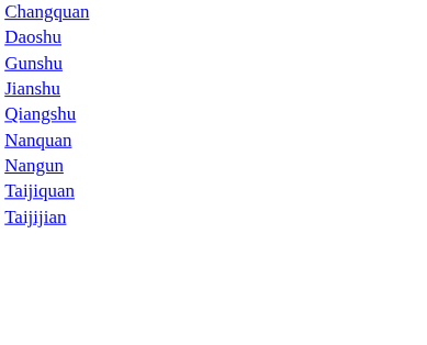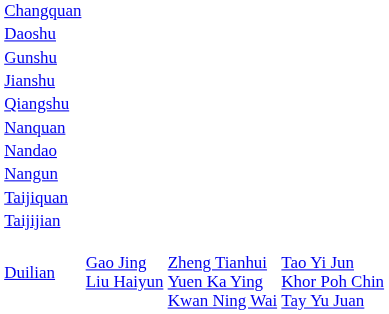 <table>
 <tr>
 <td><a href='#'>Changquan</a></td>
 <td></td>
 <td></td>
 <td></td>
 </tr>
 <tr>
 <td><a href='#'>Daoshu</a></td>
 <td></td>
 <td></td>
 <td></td>
 </tr>
 <tr>
 <td><a href='#'>Gunshu</a></td>
 <td></td>
 <td></td>
 <td></td>
 </tr>
 <tr>
 <td><a href='#'>Jianshu</a></td>
 <td></td>
 <td></td>
 <td></td>
 </tr>
 <tr>
 <td><a href='#'>Qiangshu</a></td>
 <td></td>
 <td></td>
 <td></td>
 </tr>
 <tr>
 <td><a href='#'>Nanquan</a></td>
 <td></td>
 <td></td>
 <td></td>
 </tr>
 <tr>
+<td><a href='#'>Nandao</a></td>
+<td></td>
+<td></td>
+<td></td>
+</tr>
+<tr>
 <td><a href='#'>Nangun</a></td>
 <td></td>
 <td></td>
 <td></td>
 </tr>
 <tr>
 <td><a href='#'>Taijiquan</a></td>
 <td></td>
 <td></td>
 <td></td>
 </tr>
 <tr>
 <td><a href='#'>Taijijian</a></td>
 <td></td>
 <td></td>
 <td></td>
 </tr>
+<tr>
+<td><a href='#'>Duilian</a></td>
+<td valign="top"><br><a href='#'>Gao Jing</a><br><a href='#'>Liu Haiyun</a></td>
+<td><br><a href='#'>Zheng Tianhui</a><br><a href='#'>Yuen Ka Ying</a><br><a href='#'>Kwan Ning Wai</a></td>
+<td><br><a href='#'>Tao Yi Jun</a><br><a href='#'>Khor Poh Chin</a><br><a href='#'>Tay Yu Juan</a></td>
+</tr>
 </table>
